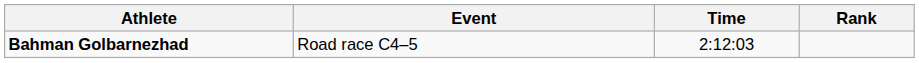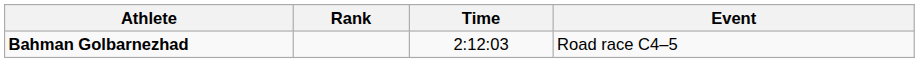 <table class="wikitable" width="50%" style="text-align:center; font-size:90%">
 <tr>
 <th width="20%">Athlete</th>
+<th width="8%">Rank</th>
+<th width="10%">Time</th>
 <th width="25%">Event</th>
-<th width="10%">Time</th>
-<th width="8%">Rank</th>
 </tr>
 <tr>
 <td align="left"><strong>Bahman Golbarnezhad</strong></td>
+<td></td>
+<td>2:12:03</td>
 <td align="left">Road race C4–5</td>
-<td>2:12:03</td>
-<td></td>
 </tr>
 </table>
